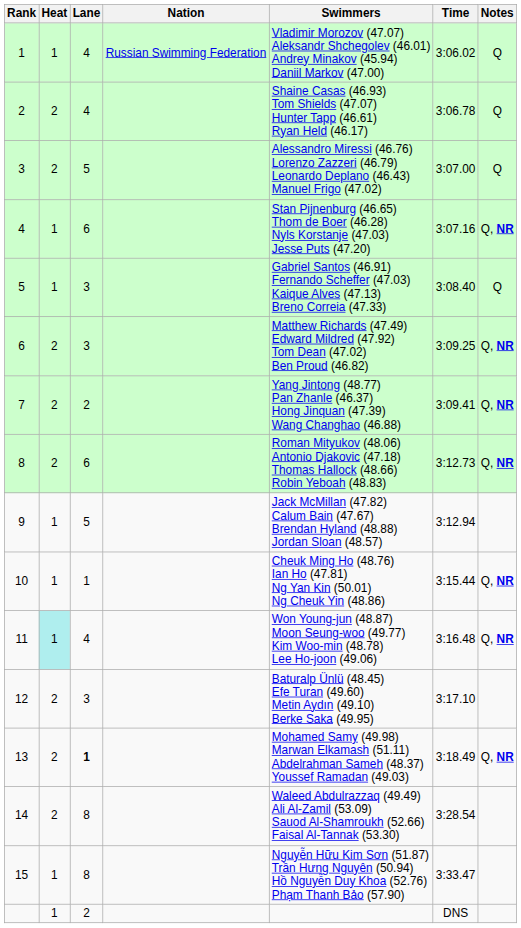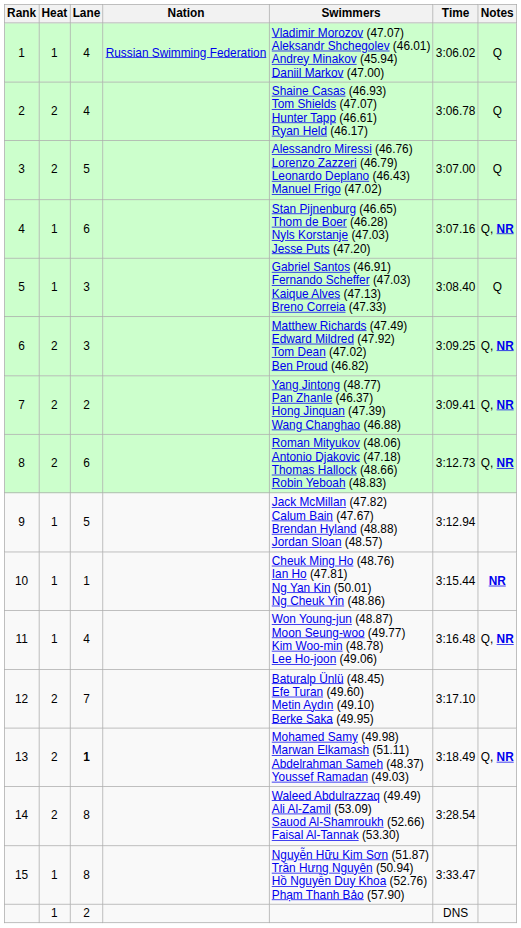 <table class="wikitable sortable" style="text-align:center">
 <tr>
 <th>Rank</th>
 <th>Heat</th>
 <th>Lane</th>
 <th>Nation</th>
 <th>Swimmers</th>
 <th>Time</th>
 <th>Notes</th>
 </tr>
 <tr bgcolor=ccffcc>
 <td>1</td>
 <td>1</td>
 <td>4</td>
 <td align=left> <a href='#'>Russian Swimming Federation</a></td>
 <td align=left><a href='#'>Vladimir Morozov</a> (47.07)<br><a href='#'>Aleksandr Shchegolev</a> (46.01)<br><a href='#'>Andrey Minakov</a> (45.94)<br><a href='#'>Daniil Markov</a> (47.00)</td>
 <td>3:06.02</td>
 <td>Q</td>
 </tr>
 <tr bgcolor=ccffcc>
 <td>2</td>
 <td>2</td>
 <td>4</td>
 <td align=left></td>
 <td align=left><a href='#'>Shaine Casas</a> (46.93)<br><a href='#'>Tom Shields</a> (47.07)<br><a href='#'>Hunter Tapp</a> (46.61)<br><a href='#'>Ryan Held</a> (46.17)</td>
 <td>3:06.78</td>
 <td>Q</td>
 </tr>
 <tr bgcolor=ccffcc>
 <td>3</td>
 <td>2</td>
 <td>5</td>
 <td align=left></td>
 <td align=left><a href='#'>Alessandro Miressi</a> (46.76)<br><a href='#'>Lorenzo Zazzeri</a> (46.79)<br><a href='#'>Leonardo Deplano</a> (46.43)<br><a href='#'>Manuel Frigo</a> (47.02)</td>
 <td>3:07.00</td>
 <td>Q</td>
 </tr>
 <tr bgcolor=ccffcc>
 <td>4</td>
 <td>1</td>
 <td>6</td>
 <td align=left></td>
 <td align=left><a href='#'>Stan Pijnenburg</a> (46.65)<br><a href='#'>Thom de Boer</a> (46.28)<br><a href='#'>Nyls Korstanje</a> (47.03)<br><a href='#'>Jesse Puts</a> (47.20)</td>
 <td>3:07.16</td>
 <td>Q,  <strong><a href='#'>NR</a></strong></td>
 </tr>
 <tr bgcolor=ccffcc>
 <td>5</td>
 <td>1</td>
 <td>3</td>
 <td align=left></td>
 <td align=left><a href='#'>Gabriel Santos</a> (46.91)<br><a href='#'>Fernando Scheffer</a> (47.03)<br><a href='#'>Kaique Alves</a> (47.13)<br><a href='#'>Breno Correia</a> (47.33)</td>
 <td>3:08.40</td>
 <td>Q</td>
 </tr>
 <tr bgcolor=ccffcc>
 <td>6</td>
 <td>2</td>
 <td>3</td>
 <td align=left></td>
 <td align=left><a href='#'>Matthew Richards</a> (47.49)<br><a href='#'>Edward Mildred</a> (47.92)<br><a href='#'>Tom Dean</a> (47.02)<br><a href='#'>Ben Proud</a> (46.82)</td>
 <td>3:09.25</td>
 <td>Q, <strong><a href='#'>NR</a></strong></td>
 </tr>
 <tr bgcolor=ccffcc>
 <td>7</td>
 <td>2</td>
 <td>2</td>
 <td align=left></td>
 <td align=left><a href='#'>Yang Jintong</a> (48.77)<br><a href='#'>Pan Zhanle</a> (46.37)<br><a href='#'>Hong Jinquan</a> (47.39)<br><a href='#'>Wang Changhao</a> (46.88)</td>
 <td>3:09.41</td>
 <td>Q, <strong><a href='#'>NR</a></strong></td>
 </tr>
 <tr bgcolor=ccffcc>
 <td>8</td>
 <td>2</td>
 <td>6</td>
 <td align=left></td>
 <td align=left><a href='#'>Roman Mityukov</a> (48.06)<br><a href='#'>Antonio Djakovic</a> (47.18)<br><a href='#'>Thomas Hallock</a> (48.66)<br><a href='#'>Robin Yeboah</a> (48.83)</td>
 <td>3:12.73</td>
 <td>Q, <strong><a href='#'>NR</a></strong></td>
 </tr>
 <tr>
 <td>9</td>
 <td>1</td>
 <td>5</td>
 <td align=left></td>
 <td align=left><a href='#'>Jack McMillan</a> (47.82)<br><a href='#'>Calum Bain</a> (47.67)<br><a href='#'>Brendan Hyland</a> (48.88)<br><a href='#'>Jordan Sloan</a> (48.57)</td>
 <td>3:12.94</td>
 <td></td>
 </tr>
 <tr>
 <td>10</td>
 <td>1</td>
 <td>1</td>
 <td align=left></td>
 <td align=left><a href='#'>Cheuk Ming Ho</a> (48.76)<br><a href='#'>Ian Ho</a> (47.81)<br><a href='#'>Ng Yan Kin</a> (50.01)<br><a href='#'>Ng Cheuk Yin</a> (48.86)</td>
 <td>3:15.44</td>
-<td>Q,  <strong><a href='#'>NR</a></strong></td>
+<td><strong><a href='#'>NR</a></strong></td>
 </tr>
 <tr>
 <td>11</td>
-<td style="background: paleturquoise;">1</td>
+<td>1</td>
 <td>4</td>
 <td align=left></td>
 <td align=left><a href='#'>Won Young-jun</a> (48.87)<br><a href='#'>Moon Seung-woo</a> (49.77)<br><a href='#'>Kim Woo-min</a> (48.78)<br><a href='#'>Lee Ho-joon</a> (49.06)</td>
 <td>3:16.48</td>
 <td>Q, <strong><a href='#'>NR</a></strong></td>
 </tr>
 <tr>
 <td>12</td>
 <td>2</td>
-<td>3</td>
+<td>7</td>
 <td align=left></td>
 <td align=left><a href='#'>Baturalp Ünlü</a> (48.45)<br><a href='#'>Efe Turan</a> (49.60)<br><a href='#'>Metin Aydın</a> (49.10)<br><a href='#'>Berke Saka</a> (49.95)</td>
 <td>3:17.10</td>
 <td></td>
 </tr>
 <tr>
 <td>13</td>
 <td>2</td>
 <td><strong>1</strong></td>
 <td align=left></td>
 <td align=left><a href='#'>Mohamed Samy</a> (49.98)<br><a href='#'>Marwan Elkamash</a> (51.11)<br><a href='#'>Abdelrahman Sameh</a> (48.37)<br><a href='#'>Youssef Ramadan</a> (49.03)</td>
 <td>3:18.49</td>
 <td>Q, <strong><a href='#'>NR</a></strong></td>
 </tr>
 <tr>
 <td>14</td>
 <td>2</td>
 <td>8</td>
 <td align=left></td>
 <td align=left><a href='#'>Waleed Abdulrazzaq</a> (49.49)<br><a href='#'>Ali Al-Zamil</a> (53.09)<br><a href='#'>Sauod Al-Shamroukh</a> (52.66)<br><a href='#'>Faisal Al-Tannak</a> (53.30)</td>
 <td>3:28.54</td>
 <td></td>
 </tr>
 <tr>
 <td>15</td>
 <td>1</td>
 <td>8</td>
 <td align=left></td>
 <td align=left><a href='#'>Nguyễn Hữu Kim Sơn</a> (51.87)<br><a href='#'>Trần Hưng Nguyên</a> (50.94)<br><a href='#'>Hồ Nguyễn Duy Khoa</a> (52.76)<br><a href='#'>Phạm Thanh Bảo</a> (57.90)</td>
 <td>3:33.47</td>
 <td></td>
 </tr>
 <tr>
 <td></td>
 <td>1</td>
 <td>2</td>
 <td align=left></td>
 <td align=left></td>
 <td>DNS</td>
 <td></td>
 </tr>
 </table>
